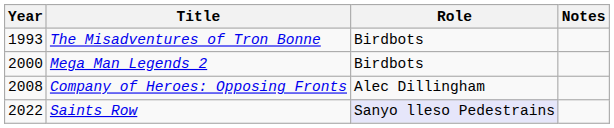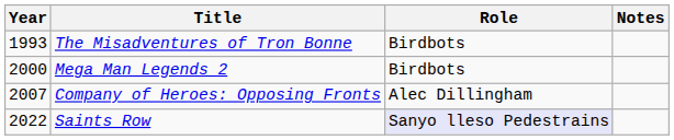 <table class="wikitable sortable">
 <tr>
 <th>Year</th>
 <th>Title</th>
 <th>Role</th>
 <th class="unsortable">Notes</th>
 </tr>
 <tr>
 <td>1993</td>
 <td data-sort-value="Misadventures of Tron Bonne, The"><em><a href='#'>The Misadventures of Tron Bonne</a></em></td>
 <td>Birdbots</td>
 <td></td>
 </tr>
 <tr>
 <td>2000</td>
 <td><em><a href='#'>Mega Man Legends 2</a></em></td>
 <td>Birdbots</td>
 <td></td>
 </tr>
 <tr>
-<td>2008</td>
+<td>2007</td>
 <td><em><a href='#'>Company of Heroes: Opposing Fronts</a></em></td>
 <td>Alec Dillingham</td>
 <td></td>
 </tr>
 <tr>
 <td>2022</td>
 <td><em><a href='#'>Saints Row</a></em></td>
 <td style="background: lavender;">Sanyo lleso Pedestrains</td>
 <td></td>
 </tr>
 </table>
